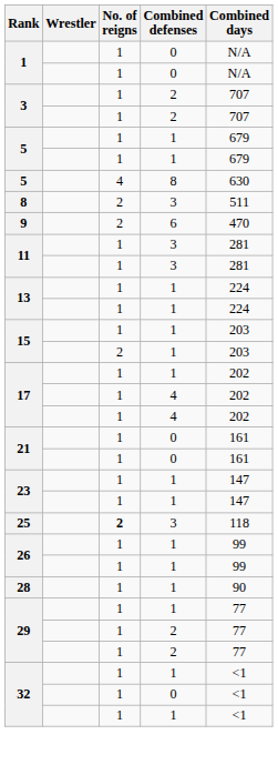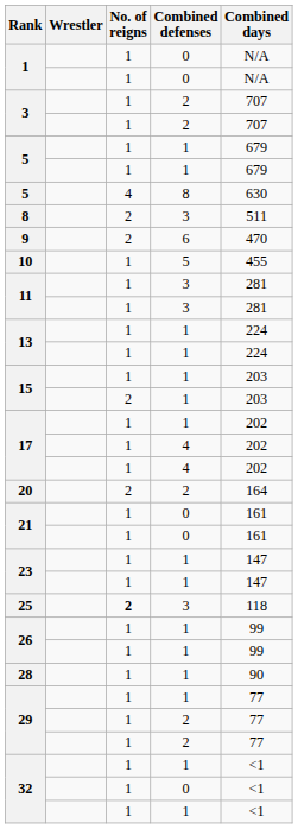 <table class="wikitable sortable" style="text-align: center">
 <tr>
 <th>Rank</th>
 <th>Wrestler</th>
 <th>No. of<br>reigns</th>
 <th>Combined<br>defenses</th>
 <th>Combined<br>days</th>
 </tr>
 <tr>
 <th rowspan=2>1</th>
 <td></td>
 <td>1</td>
 <td>0</td>
 <td>N/A</td>
 </tr>
 <tr>
 <td></td>
 <td>1</td>
 <td>0</td>
 <td>N/A</td>
 </tr>
 <tr>
 <th rowspan=2>3</th>
 <td></td>
 <td>1</td>
 <td>2</td>
 <td>707</td>
 </tr>
 <tr>
 <td></td>
 <td>1</td>
 <td>2</td>
 <td>707</td>
 </tr>
 <tr>
 <th rowspan=2>5</th>
 <td></td>
 <td>1</td>
 <td>1</td>
 <td>679</td>
 </tr>
 <tr>
 <td></td>
 <td>1</td>
 <td>1</td>
 <td>679</td>
 </tr>
 <tr>
 <th>5</th>
 <td></td>
 <td>4</td>
 <td>8</td>
 <td>630</td>
 </tr>
 <tr>
 <th>8</th>
 <td></td>
 <td>2</td>
 <td>3</td>
 <td>511</td>
 </tr>
 <tr>
 <th>9</th>
 <td></td>
 <td>2</td>
 <td>6</td>
 <td>470</td>
 </tr>
 <tr>
+<th>10</th>
+<td></td>
+<td>1</td>
+<td>5</td>
+<td>455</td>
+</tr>
+<tr>
 <th rowspan=2>11</th>
 <td></td>
 <td>1</td>
 <td>3</td>
 <td>281</td>
 </tr>
 <tr>
 <td></td>
 <td>1</td>
 <td>3</td>
 <td>281</td>
 </tr>
 <tr>
 <th rowspan=2>13</th>
 <td></td>
 <td>1</td>
 <td>1</td>
 <td>224</td>
 </tr>
 <tr>
 <td></td>
 <td>1</td>
 <td>1</td>
 <td>224</td>
 </tr>
 <tr>
 <th rowspan=2>15</th>
 <td></td>
 <td>1</td>
 <td>1</td>
 <td>203</td>
 </tr>
 <tr>
 <td></td>
 <td>2</td>
 <td>1</td>
 <td>203</td>
 </tr>
 <tr>
 <th rowspan=3>17</th>
 <td></td>
 <td>1</td>
 <td>1</td>
 <td>202</td>
 </tr>
 <tr>
 <td></td>
 <td>1</td>
 <td>4</td>
 <td>202</td>
 </tr>
 <tr>
 <td></td>
 <td>1</td>
 <td>4</td>
 <td>202</td>
+</tr>
+<tr>
+<th>20</th>
+<td></td>
+<td>2</td>
+<td>2</td>
+<td>164</td>
 </tr>
 <tr>
 <th rowspan=2>21</th>
 <td></td>
 <td>1</td>
 <td>0</td>
 <td>161</td>
 </tr>
 <tr>
 <td></td>
 <td>1</td>
 <td>0</td>
 <td>161</td>
 </tr>
 <tr>
 <th rowspan=2>23</th>
 <td></td>
 <td>1</td>
 <td>1</td>
 <td>147</td>
 </tr>
 <tr>
 <td></td>
 <td>1</td>
 <td>1</td>
 <td>147</td>
 </tr>
 <tr>
 <th>25</th>
 <td></td>
 <td><strong>2</strong></td>
 <td>3</td>
 <td>118</td>
 </tr>
 <tr>
 <th rowspan=2>26</th>
 <td></td>
 <td>1</td>
 <td>1</td>
 <td>99</td>
 </tr>
 <tr>
 <td></td>
 <td>1</td>
 <td>1</td>
 <td>99</td>
 </tr>
 <tr>
 <th>28</th>
 <td></td>
 <td>1</td>
 <td>1</td>
 <td>90</td>
 </tr>
 <tr>
 <th rowspan=3>29</th>
 <td></td>
 <td>1</td>
 <td>1</td>
 <td>77</td>
 </tr>
 <tr>
 <td></td>
 <td>1</td>
 <td>2</td>
 <td>77</td>
 </tr>
 <tr>
 <td></td>
 <td>1</td>
 <td>2</td>
 <td>77</td>
 </tr>
 <tr>
 <th rowspan=3>32</th>
 <td></td>
 <td>1</td>
 <td>1</td>
 <td><1</td>
 </tr>
 <tr>
 <td></td>
 <td>1</td>
 <td>0</td>
 <td><1</td>
 </tr>
 <tr>
 <td></td>
 <td>1</td>
 <td>1</td>
 <td><1</td>
 </tr>
 </table>
